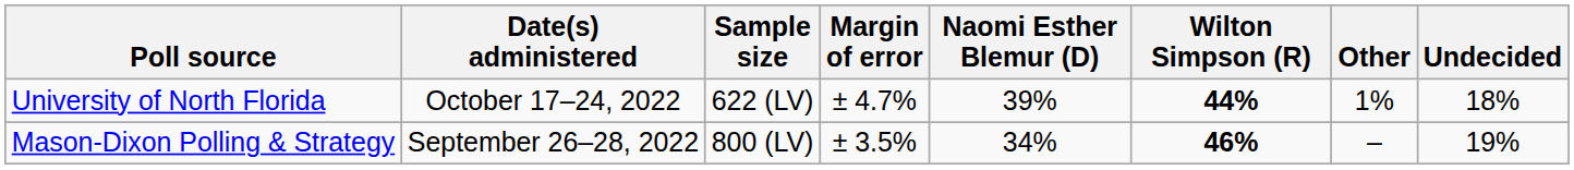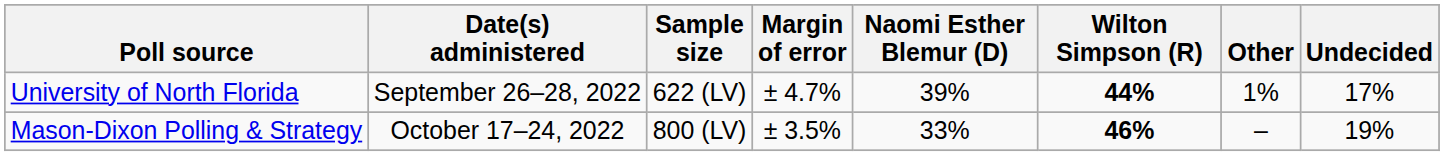 <table class="wikitable" style="font-size:90%;text-align:center;">
 <tr valign=bottom>
 <th>Poll source</th>
 <th>Date(s)<br>administered</th>
 <th>Sample<br>size</th>
 <th>Margin<br>of error</th>
 <th style="width:100px;">Naomi Esther<br>Blemur (D)</th>
 <th style="width:100px;">Wilton<br>Simpson (R)</th>
 <th>Other</th>
 <th>Undecided</th>
 </tr>
 <tr>
 <td style="text-align:left;"><a href='#'>University of North Florida</a></td>
-<td>October 17–24, 2022</td>
+<td>September 26–28, 2022</td>
 <td>622 (LV)</td>
 <td>± 4.7%</td>
 <td>39%</td>
 <td><strong>44%</strong></td>
 <td>1%</td>
-<td>18%</td>
+<td>17%</td>
 </tr>
 <tr>
 <td style="text-align:left;"><a href='#'>Mason-Dixon Polling & Strategy</a></td>
-<td>September 26–28, 2022</td>
+<td>October 17–24, 2022</td>
 <td>800 (LV)</td>
 <td>± 3.5%</td>
-<td>34%</td>
+<td>33%</td>
 <td><strong>46%</strong></td>
 <td>–</td>
 <td>19%</td>
 </tr>
 </table>
